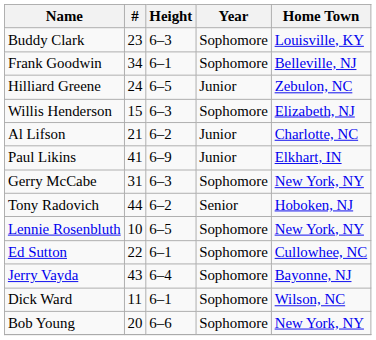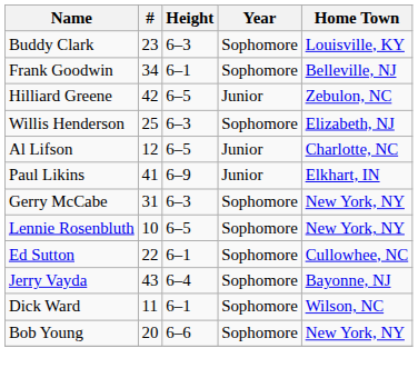 <table class="wikitable" style="text-align: left;">
 <tr>
 <th>Name</th>
 <th>#</th>
 <th>Height</th>
 <th>Year</th>
 <th>Home Town</th>
 </tr>
 <tr>
 <td>Buddy Clark</td>
 <td>23</td>
 <td>6–3</td>
 <td>Sophomore</td>
 <td><a href='#'>Louisville, KY</a></td>
 </tr>
 <tr>
 <td>Frank Goodwin</td>
 <td>34</td>
 <td>6–1</td>
 <td>Sophomore</td>
 <td><a href='#'>Belleville, NJ</a></td>
 </tr>
 <tr>
 <td>Hilliard Greene</td>
-<td>24</td>
+<td>42</td>
 <td>6–5</td>
 <td>Junior</td>
 <td><a href='#'>Zebulon, NC</a></td>
 </tr>
 <tr>
 <td>Willis Henderson</td>
-<td>15</td>
+<td>25</td>
 <td>6–3</td>
 <td>Sophomore</td>
 <td><a href='#'>Elizabeth, NJ</a></td>
 </tr>
 <tr>
 <td>Al Lifson</td>
-<td>21</td>
-<td>6–2</td>
+<td>12</td>
+<td>6–5</td>
 <td>Junior</td>
 <td><a href='#'>Charlotte, NC</a></td>
 </tr>
 <tr>
 <td>Paul Likins</td>
 <td>41</td>
 <td>6–9</td>
 <td>Junior</td>
 <td><a href='#'>Elkhart, IN</a></td>
 </tr>
 <tr>
 <td>Gerry McCabe</td>
 <td>31</td>
 <td>6–3</td>
 <td>Sophomore</td>
 <td><a href='#'>New York, NY</a></td>
-</tr>
-<tr>
-<td>Tony Radovich</td>
-<td>44</td>
-<td>6–2</td>
-<td>Senior</td>
-<td><a href='#'>Hoboken, NJ</a></td>
 </tr>
 <tr>
 <td><a href='#'>Lennie Rosenbluth</a></td>
 <td>10</td>
 <td>6–5</td>
 <td>Sophomore</td>
 <td><a href='#'>New York, NY</a></td>
 </tr>
 <tr>
 <td><a href='#'>Ed Sutton</a></td>
 <td>22</td>
 <td>6–1</td>
 <td>Sophomore</td>
 <td><a href='#'>Cullowhee, NC</a></td>
 </tr>
 <tr>
 <td><a href='#'>Jerry Vayda</a></td>
 <td>43</td>
 <td>6–4</td>
 <td>Sophomore</td>
 <td><a href='#'>Bayonne, NJ</a></td>
 </tr>
 <tr>
 <td>Dick Ward</td>
 <td>11</td>
 <td>6–1</td>
 <td>Sophomore</td>
 <td><a href='#'>Wilson, NC</a></td>
 </tr>
 <tr>
 <td>Bob Young</td>
 <td>20</td>
 <td>6–6</td>
 <td>Sophomore</td>
 <td><a href='#'>New York, NY</a></td>
 </tr>
 <tr>
 </tr>
 </table>
